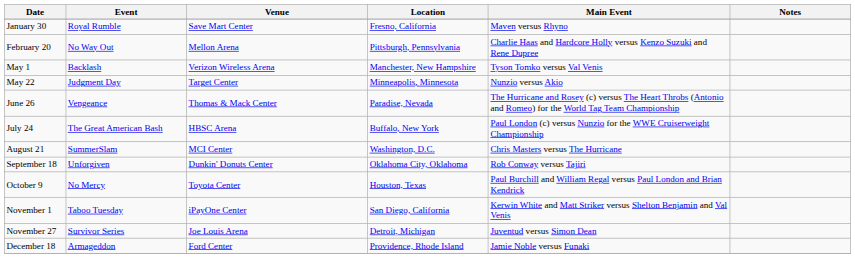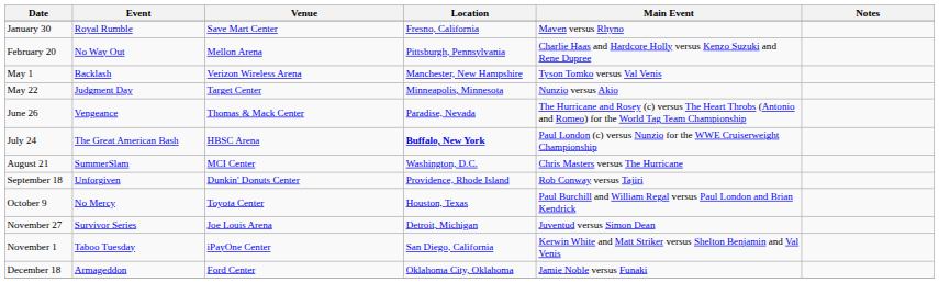 <table class="sortable wikitable succession-box" style="font-size:85%; width:100%">
 <tr>
 <th scope="col" style="width:5%;">Date</th>
 <th scope="col" style="width:10%;">Event</th>
 <th scope="col" style="width:15%;">Venue</th>
 <th scope="col" style="width:10%;">Location</th>
 <th scope="col" style="width:20%;">Main Event</th>
 <th scope="col" style="width:10%;">Notes</th>
 </tr>
 <tr>
 </tr>
 <tr>
 <td>January 30</td>
 <td><a href='#'>Royal Rumble</a></td>
 <td><a href='#'>Save Mart Center</a></td>
 <td><a href='#'>Fresno, California</a></td>
 <td><a href='#'>Maven</a> versus <a href='#'>Rhyno</a></td>
 <td></td>
 </tr>
 <tr>
 <td>February 20</td>
 <td><a href='#'>No Way Out</a></td>
 <td><a href='#'>Mellon Arena</a></td>
 <td><a href='#'>Pittsburgh, Pennsylvania</a></td>
 <td><a href='#'>Charlie Haas</a> and <a href='#'>Hardcore Holly</a> versus <a href='#'>Kenzo Suzuki</a> and <a href='#'>Rene Dupree</a></td>
 <td></td>
 </tr>
 <tr>
 <td>May 1</td>
 <td><a href='#'>Backlash</a></td>
 <td><a href='#'>Verizon Wireless Arena</a></td>
 <td><a href='#'>Manchester, New Hampshire</a></td>
 <td><a href='#'>Tyson Tomko</a> versus <a href='#'>Val Venis</a></td>
 <td></td>
 </tr>
 <tr>
 <td>May 22</td>
 <td><a href='#'>Judgment Day</a></td>
 <td><a href='#'>Target Center</a></td>
 <td><a href='#'>Minneapolis, Minnesota</a></td>
 <td><a href='#'>Nunzio</a> versus <a href='#'>Akio</a></td>
 <td></td>
 </tr>
 <tr>
 <td>June 26</td>
 <td><a href='#'>Vengeance</a></td>
 <td><a href='#'>Thomas & Mack Center</a></td>
 <td><a href='#'>Paradise, Nevada</a></td>
 <td><a href='#'>The Hurricane and Rosey</a> (c) versus <a href='#'>The Heart Throbs</a> (<a href='#'>Antonio</a> and <a href='#'>Romeo</a>) for the <a href='#'>World Tag Team Championship</a></td>
 <td></td>
 </tr>
 <tr>
 <td>July 24</td>
 <td><a href='#'>The Great American Bash</a></td>
 <td><a href='#'>HBSC Arena</a></td>
-<td><a href='#'>Buffalo, New York</a></td>
+<td><strong><a href='#'>Buffalo, New York</a></strong></td>
 <td><a href='#'>Paul London</a> (c) versus <a href='#'>Nunzio</a> for the <a href='#'>WWE Cruiserweight Championship</a></td>
 <td></td>
 </tr>
 <tr>
 <td>August 21</td>
 <td><a href='#'>SummerSlam</a></td>
 <td><a href='#'>MCI Center</a></td>
 <td><a href='#'>Washington, D.C.</a></td>
 <td><a href='#'>Chris Masters</a> versus <a href='#'>The Hurricane</a></td>
 <td></td>
 </tr>
 <tr>
 <td>September 18</td>
 <td><a href='#'>Unforgiven</a></td>
 <td><a href='#'>Dunkin' Donuts Center</a></td>
-<td><a href='#'>Oklahoma City, Oklahoma</a></td>
+<td><a href='#'>Providence, Rhode Island</a></td>
 <td><a href='#'>Rob Conway</a> versus <a href='#'>Tajiri</a></td>
 <td></td>
 </tr>
 <tr>
 <td>October 9</td>
 <td><a href='#'>No Mercy</a></td>
 <td><a href='#'>Toyota Center</a></td>
 <td><a href='#'>Houston, Texas</a></td>
 <td><a href='#'>Paul Burchill</a> and <a href='#'>William Regal</a> versus <a href='#'>Paul London and Brian Kendrick</a></td>
 <td></td>
 </tr>
 <tr>
+<td>November 27</td>
+<td><a href='#'>Survivor Series</a></td>
+<td><a href='#'>Joe Louis Arena</a></td>
+<td><a href='#'>Detroit, Michigan</a></td>
+<td><a href='#'>Juventud</a> versus <a href='#'>Simon Dean</a></td>
+<td></td>
+</tr>
+<tr>
 <td>November 1</td>
 <td><a href='#'>Taboo Tuesday</a></td>
 <td><a href='#'>iPayOne Center</a></td>
 <td><a href='#'>San Diego, California</a></td>
 <td><a href='#'>Kerwin White</a> and <a href='#'>Matt Striker</a> versus <a href='#'>Shelton Benjamin</a> and <a href='#'>Val Venis</a></td>
 <td></td>
 </tr>
 <tr>
-<td>November 27</td>
-<td><a href='#'>Survivor Series</a></td>
-<td><a href='#'>Joe Louis Arena</a></td>
-<td><a href='#'>Detroit, Michigan</a></td>
-<td><a href='#'>Juventud</a> versus <a href='#'>Simon Dean</a></td>
-<td></td>
-</tr>
-<tr>
 <td>December 18</td>
 <td><a href='#'>Armageddon</a></td>
 <td><a href='#'>Ford Center</a></td>
-<td><a href='#'>Providence, Rhode Island</a></td>
+<td><a href='#'>Oklahoma City, Oklahoma</a></td>
 <td><a href='#'>Jamie Noble</a> versus <a href='#'>Funaki</a></td>
 <td></td>
 </tr>
 <tr>
 </tr>
 </table>
